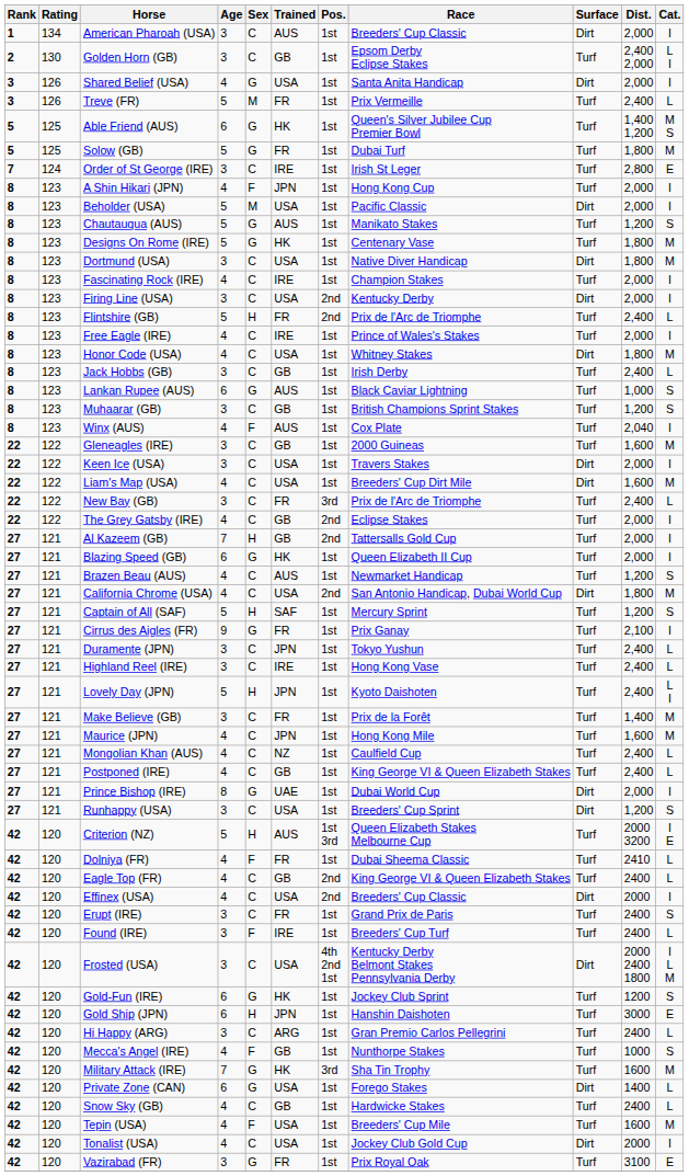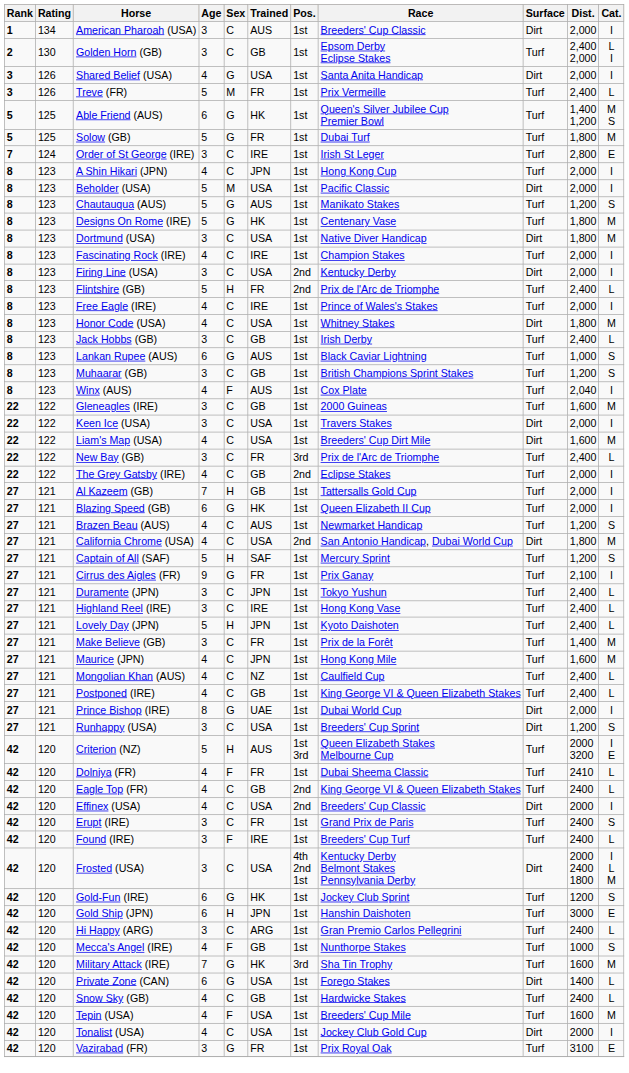 <table class="wikitable sortable" style="font-size:90%">
 <tr style="background:tan; text-align:center;">
 <th><strong>Rank</strong><br></th>
 <th><strong>Rating</strong><br></th>
 <th><strong>Horse</strong><br></th>
 <th><strong>Age</strong><br></th>
 <th><strong>Sex</strong><br></th>
 <th><strong>Trained</strong><br></th>
 <th><strong>Pos.</strong><br></th>
 <th><strong>Race</strong><br></th>
 <th><strong>Surface</strong><br></th>
 <th><strong>Dist.</strong><br></th>
 <th><strong>Cat.</strong><br></th>
 </tr>
 <tr>
 <td><strong>1</strong></td>
 <td>134</td>
 <td><a href='#'>American Pharoah</a> (USA)</td>
 <td>3</td>
 <td>C</td>
 <td>AUS</td>
 <td>1st</td>
 <td><a href='#'>Breeders' Cup Classic</a></td>
 <td>Dirt</td>
 <td>2,000</td>
 <td align=center>I</td>
 </tr>
 <tr>
 <td><strong>2</strong></td>
 <td>130</td>
 <td><a href='#'>Golden Horn</a> (GB)</td>
 <td>3</td>
 <td>C</td>
 <td>GB</td>
 <td>1st</td>
 <td><a href='#'>Epsom Derby</a><br><a href='#'>Eclipse Stakes</a></td>
 <td>Turf</td>
 <td>2,400<br>2,000</td>
 <td align=center>L<br>I</td>
 </tr>
 <tr>
 <td><strong>3</strong></td>
 <td>126</td>
 <td><a href='#'>Shared Belief</a> (USA)</td>
 <td>4</td>
 <td>G</td>
 <td>USA</td>
 <td>1st</td>
 <td><a href='#'>Santa Anita Handicap</a></td>
 <td>Dirt</td>
 <td>2,000</td>
 <td align=center>I</td>
 </tr>
 <tr>
 <td><strong>3</strong></td>
 <td>126</td>
 <td><a href='#'>Treve</a> (FR)</td>
 <td>5</td>
 <td>M</td>
 <td>FR</td>
 <td>1st</td>
 <td><a href='#'>Prix Vermeille</a></td>
 <td>Turf</td>
 <td>2,400</td>
 <td align=center>L</td>
 </tr>
 <tr>
 <td><strong>5</strong></td>
 <td>125</td>
 <td><a href='#'>Able Friend</a> (AUS)</td>
 <td>6</td>
 <td>G</td>
 <td>HK</td>
 <td>1st</td>
 <td><a href='#'>Queen's Silver Jubilee Cup</a><br><a href='#'>Premier Bowl</a></td>
 <td>Turf</td>
 <td>1,400<br>1,200</td>
 <td align=center>M<br>S</td>
 </tr>
 <tr>
 <td><strong>5</strong></td>
 <td>125</td>
 <td><a href='#'>Solow</a> (GB)</td>
 <td>5</td>
 <td>G</td>
 <td>FR</td>
 <td>1st</td>
 <td><a href='#'>Dubai Turf</a></td>
 <td>Turf</td>
 <td>1,800</td>
 <td align=center>M</td>
 </tr>
 <tr>
 <td><strong>7</strong></td>
 <td>124</td>
 <td><a href='#'>Order of St George</a> (IRE)</td>
 <td>3</td>
 <td>C</td>
 <td>IRE</td>
 <td>1st</td>
 <td><a href='#'>Irish St Leger</a></td>
 <td>Turf</td>
 <td>2,800</td>
 <td align=center>E</td>
 </tr>
 <tr>
 <td><strong>8</strong></td>
 <td>123</td>
 <td><a href='#'>A Shin Hikari</a> (JPN)</td>
 <td>4</td>
-<td>F</td>
+<td>C</td>
 <td>JPN</td>
 <td>1st</td>
 <td><a href='#'>Hong Kong Cup</a></td>
 <td>Turf</td>
 <td>2,000</td>
 <td align=center>I</td>
 </tr>
 <tr>
 <td><strong>8</strong></td>
 <td>123</td>
 <td><a href='#'>Beholder</a> (USA)</td>
 <td>5</td>
 <td>M</td>
 <td>USA</td>
 <td>1st</td>
 <td><a href='#'>Pacific Classic</a></td>
 <td>Dirt</td>
 <td>2,000</td>
 <td align=center>I</td>
 </tr>
 <tr>
 <td><strong>8</strong></td>
 <td>123</td>
 <td><a href='#'>Chautauqua</a> (AUS)</td>
 <td>5</td>
 <td>G</td>
 <td>AUS</td>
 <td>1st</td>
 <td><a href='#'>Manikato Stakes</a></td>
 <td>Turf</td>
 <td>1,200</td>
 <td align=center>S</td>
 </tr>
 <tr>
 <td><strong>8</strong></td>
 <td>123</td>
 <td><a href='#'>Designs On Rome</a> (IRE)</td>
 <td>5</td>
 <td>G</td>
 <td>HK</td>
 <td>1st</td>
 <td><a href='#'>Centenary Vase</a></td>
 <td>Turf</td>
 <td>1,800</td>
 <td align=center>M</td>
 </tr>
 <tr>
 <td><strong>8</strong></td>
 <td>123</td>
 <td><a href='#'>Dortmund</a> (USA)</td>
 <td>3</td>
 <td>C</td>
 <td>USA</td>
 <td>1st</td>
 <td><a href='#'>Native Diver Handicap</a></td>
 <td>Dirt</td>
 <td>1,800</td>
 <td align=center>M</td>
 </tr>
 <tr>
 <td><strong>8</strong></td>
 <td>123</td>
 <td><a href='#'>Fascinating Rock</a> (IRE)</td>
 <td>4</td>
 <td>C</td>
 <td>IRE</td>
 <td>1st</td>
 <td><a href='#'>Champion Stakes</a></td>
 <td>Turf</td>
 <td>2,000</td>
 <td align=center>I</td>
 </tr>
 <tr>
 <td><strong>8</strong></td>
 <td>123</td>
 <td><a href='#'>Firing Line</a> (USA)</td>
 <td>3</td>
 <td>C</td>
 <td>USA</td>
 <td>2nd</td>
 <td><a href='#'>Kentucky Derby</a></td>
 <td>Dirt</td>
 <td>2,000</td>
 <td align=center>I</td>
 </tr>
 <tr>
 <td><strong>8</strong></td>
 <td>123</td>
 <td><a href='#'>Flintshire</a> (GB)</td>
 <td>5</td>
 <td>H</td>
 <td>FR</td>
 <td>2nd</td>
 <td><a href='#'>Prix de l'Arc de Triomphe</a></td>
 <td>Turf</td>
 <td>2,400</td>
 <td align=center>L</td>
 </tr>
 <tr>
 <td><strong>8</strong></td>
 <td>123</td>
 <td><a href='#'>Free Eagle</a> (IRE)</td>
 <td>4</td>
 <td>C</td>
 <td>IRE</td>
 <td>1st</td>
 <td><a href='#'>Prince of Wales's Stakes</a></td>
 <td>Turf</td>
 <td>2,000</td>
 <td align=center>I</td>
 </tr>
 <tr>
 <td><strong>8</strong></td>
 <td>123</td>
 <td><a href='#'>Honor Code</a> (USA)</td>
 <td>4</td>
 <td>C</td>
 <td>USA</td>
 <td>1st</td>
 <td><a href='#'>Whitney Stakes</a></td>
 <td>Dirt</td>
 <td>1,800</td>
 <td align=center>M</td>
 </tr>
 <tr>
 <td><strong>8</strong></td>
 <td>123</td>
 <td><a href='#'>Jack Hobbs</a> (GB)</td>
 <td>3</td>
 <td>C</td>
 <td>GB</td>
 <td>1st</td>
 <td><a href='#'>Irish Derby</a></td>
 <td>Turf</td>
 <td>2,400</td>
 <td align=center>L</td>
 </tr>
 <tr>
 <td><strong>8</strong></td>
 <td>123</td>
 <td><a href='#'>Lankan Rupee</a> (AUS)</td>
 <td>6</td>
 <td>G</td>
 <td>AUS</td>
 <td>1st</td>
 <td><a href='#'>Black Caviar Lightning</a></td>
 <td>Turf</td>
 <td>1,000</td>
 <td align=center>S</td>
 </tr>
 <tr>
 <td><strong>8</strong></td>
 <td>123</td>
 <td><a href='#'>Muhaarar</a> (GB)</td>
 <td>3</td>
 <td>C</td>
 <td>GB</td>
 <td>1st</td>
 <td><a href='#'>British Champions Sprint Stakes</a></td>
 <td>Turf</td>
 <td>1,200</td>
 <td align=center>S</td>
 </tr>
 <tr>
 <td><strong>8</strong></td>
 <td>123</td>
 <td><a href='#'>Winx</a> (AUS)</td>
 <td>4</td>
 <td>F</td>
 <td>AUS</td>
 <td>1st</td>
 <td><a href='#'>Cox Plate</a></td>
 <td>Turf</td>
 <td>2,040</td>
 <td align=center>I</td>
 </tr>
 <tr>
 <td><strong>22</strong></td>
 <td>122</td>
 <td><a href='#'>Gleneagles</a> (IRE)</td>
 <td>3</td>
 <td>C</td>
 <td>GB</td>
 <td>1st</td>
 <td><a href='#'>2000 Guineas</a></td>
 <td>Turf</td>
 <td>1,600</td>
 <td align=center>M</td>
 </tr>
 <tr>
 <td><strong>22</strong></td>
 <td>122</td>
 <td><a href='#'>Keen Ice</a> (USA)</td>
 <td>3</td>
 <td>C</td>
 <td>USA</td>
 <td>1st</td>
 <td><a href='#'>Travers Stakes</a></td>
 <td>Dirt</td>
 <td>2,000</td>
 <td align=center>I</td>
 </tr>
 <tr>
 <td><strong>22</strong></td>
 <td>122</td>
 <td><a href='#'>Liam's Map</a> (USA)</td>
 <td>4</td>
 <td>C</td>
 <td>USA</td>
 <td>1st</td>
 <td><a href='#'>Breeders' Cup Dirt Mile</a></td>
 <td>Dirt</td>
 <td>1,600</td>
 <td align=center>M</td>
 </tr>
 <tr>
 <td><strong>22</strong></td>
 <td>122</td>
 <td><a href='#'>New Bay</a> (GB)</td>
 <td>3</td>
 <td>C</td>
 <td>FR</td>
 <td>3rd</td>
 <td><a href='#'>Prix de l'Arc de Triomphe</a></td>
 <td>Turf</td>
 <td>2,400</td>
 <td align=center>L</td>
 </tr>
 <tr>
 <td><strong>22</strong></td>
 <td>122</td>
 <td><a href='#'>The Grey Gatsby</a> (IRE)</td>
 <td>4</td>
 <td>C</td>
 <td>GB</td>
 <td>2nd</td>
 <td><a href='#'>Eclipse Stakes</a></td>
 <td>Turf</td>
 <td>2,000</td>
 <td align=center>I</td>
 </tr>
 <tr>
 <td><strong>27</strong></td>
 <td>121</td>
 <td><a href='#'>Al Kazeem</a> (GB)</td>
 <td>7</td>
 <td>H</td>
 <td>GB</td>
-<td>2nd</td>
+<td>1st</td>
 <td><a href='#'>Tattersalls Gold Cup</a></td>
 <td>Turf</td>
 <td>2,000</td>
 <td align=center>I</td>
 </tr>
 <tr>
 <td><strong>27</strong></td>
 <td>121</td>
 <td><a href='#'>Blazing Speed</a> (GB)</td>
 <td>6</td>
 <td>G</td>
 <td>HK</td>
 <td>1st</td>
 <td><a href='#'>Queen Elizabeth II Cup</a></td>
 <td>Turf</td>
 <td>2,000</td>
 <td align=center>I</td>
 </tr>
 <tr>
 <td><strong>27</strong></td>
 <td>121</td>
 <td><a href='#'>Brazen Beau</a> (AUS)</td>
 <td>4</td>
 <td>C</td>
 <td>AUS</td>
 <td>1st</td>
 <td><a href='#'>Newmarket Handicap</a></td>
 <td>Turf</td>
 <td>1,200</td>
 <td align=center>S</td>
 </tr>
 <tr>
 <td><strong>27</strong></td>
 <td>121</td>
 <td><a href='#'>California Chrome</a> (USA)</td>
 <td>4</td>
 <td>C</td>
 <td>USA</td>
 <td>2nd</td>
 <td><a href='#'>San Antonio Handicap</a>, <a href='#'>Dubai World Cup</a></td>
 <td>Dirt</td>
 <td>1,800</td>
 <td align=center>M</td>
 </tr>
 <tr>
 <td><strong>27</strong></td>
 <td>121</td>
 <td><a href='#'>Captain of All</a> (SAF)</td>
 <td>5</td>
 <td>H</td>
 <td>SAF</td>
 <td>1st</td>
 <td><a href='#'>Mercury Sprint</a></td>
 <td>Turf</td>
 <td>1,200</td>
 <td align=center>S</td>
 </tr>
 <tr>
 <td><strong>27</strong></td>
 <td>121</td>
 <td><a href='#'>Cirrus des Aigles</a> (FR)</td>
 <td>9</td>
 <td>G</td>
 <td>FR</td>
 <td>1st</td>
 <td><a href='#'>Prix Ganay</a></td>
 <td>Turf</td>
 <td>2,100</td>
 <td align=center>I</td>
 </tr>
 <tr>
 <td><strong>27</strong></td>
 <td>121</td>
 <td><a href='#'>Duramente</a> (JPN)</td>
 <td>3</td>
 <td>C</td>
 <td>JPN</td>
 <td>1st</td>
 <td><a href='#'>Tokyo Yushun</a></td>
 <td>Turf</td>
 <td>2,400</td>
 <td align=center>L</td>
 </tr>
 <tr>
 <td><strong>27</strong></td>
 <td>121</td>
 <td><a href='#'>Highland Reel</a> (IRE)</td>
 <td>3</td>
 <td>C</td>
 <td>IRE</td>
 <td>1st</td>
 <td><a href='#'>Hong Kong Vase</a></td>
 <td>Turf</td>
 <td>2,400</td>
 <td align=center>L</td>
 </tr>
 <tr>
 <td><strong>27</strong></td>
 <td>121</td>
 <td><a href='#'>Lovely Day</a> (JPN)</td>
 <td>5</td>
 <td>H</td>
 <td>JPN</td>
 <td>1st</td>
 <td><a href='#'>Kyoto Daishoten</a></td>
 <td>Turf</td>
 <td>2,400</td>
-<td align=center>L<br>I</td>
+<td align=center>L</td>
 </tr>
 <tr>
 <td><strong>27</strong></td>
 <td>121</td>
 <td><a href='#'>Make Believe</a> (GB)</td>
 <td>3</td>
 <td>C</td>
 <td>FR</td>
 <td>1st</td>
 <td><a href='#'>Prix de la Forêt</a></td>
 <td>Turf</td>
 <td>1,400</td>
 <td align=center>M</td>
 </tr>
 <tr>
 <td><strong>27</strong></td>
 <td>121</td>
 <td><a href='#'>Maurice</a> (JPN)</td>
 <td>4</td>
 <td>C</td>
 <td>JPN</td>
 <td>1st</td>
 <td><a href='#'>Hong Kong Mile</a></td>
 <td>Turf</td>
 <td>1,600</td>
 <td align=center>M</td>
 </tr>
 <tr>
 <td><strong>27</strong></td>
 <td>121</td>
 <td><a href='#'>Mongolian Khan</a> (AUS)</td>
 <td>4</td>
 <td>C</td>
 <td>NZ</td>
 <td>1st</td>
 <td><a href='#'>Caulfield Cup</a></td>
 <td>Turf</td>
 <td>2,400</td>
 <td align=center>L</td>
 </tr>
 <tr>
 <td><strong>27</strong></td>
 <td>121</td>
 <td><a href='#'>Postponed</a> (IRE)</td>
 <td>4</td>
 <td>C</td>
 <td>GB</td>
 <td>1st</td>
 <td><a href='#'>King George VI & Queen Elizabeth Stakes</a></td>
 <td>Turf</td>
 <td>2,400</td>
 <td align=center>L</td>
 </tr>
 <tr>
 <td><strong>27</strong></td>
 <td>121</td>
 <td><a href='#'>Prince Bishop</a> (IRE)</td>
 <td>8</td>
 <td>G</td>
 <td>UAE</td>
 <td>1st</td>
 <td><a href='#'>Dubai World Cup</a></td>
 <td>Dirt</td>
 <td>2,000</td>
 <td align=center>I</td>
 </tr>
 <tr>
 <td><strong>27</strong></td>
 <td>121</td>
 <td><a href='#'>Runhappy</a> (USA)</td>
 <td>3</td>
 <td>C</td>
 <td>USA</td>
 <td>1st</td>
 <td><a href='#'>Breeders' Cup Sprint</a></td>
 <td>Dirt</td>
 <td>1,200</td>
 <td align=center>S</td>
 </tr>
 <tr>
 <td><strong>42</strong></td>
 <td>120</td>
 <td><a href='#'>Criterion</a> (NZ)</td>
 <td>5</td>
 <td>H</td>
 <td>AUS</td>
 <td>1st<br>3rd</td>
 <td><a href='#'>Queen Elizabeth Stakes</a><br><a href='#'>Melbourne Cup</a></td>
 <td>Turf</td>
 <td>2000<br>3200</td>
 <td align=center>I<br>E</td>
 </tr>
 <tr>
 <td><strong>42</strong></td>
 <td>120</td>
 <td><a href='#'>Dolniya</a> (FR)</td>
 <td>4</td>
 <td>F</td>
 <td>FR</td>
 <td>1st</td>
 <td><a href='#'>Dubai Sheema Classic</a></td>
 <td>Turf</td>
 <td>2410</td>
 <td align=center>L</td>
 </tr>
 <tr>
 <td><strong>42</strong></td>
 <td>120</td>
 <td><a href='#'>Eagle Top</a> (FR)</td>
 <td>4</td>
 <td>C</td>
 <td>GB</td>
 <td>2nd</td>
 <td><a href='#'>King George VI & Queen Elizabeth Stakes</a></td>
 <td>Turf</td>
 <td>2400</td>
 <td align=center>L</td>
 </tr>
 <tr>
 <td><strong>42</strong></td>
 <td>120</td>
 <td><a href='#'>Effinex</a> (USA)</td>
 <td>4</td>
 <td>C</td>
 <td>USA</td>
 <td>2nd</td>
 <td><a href='#'>Breeders' Cup Classic</a></td>
 <td>Dirt</td>
 <td>2000</td>
 <td align=center>I</td>
 </tr>
 <tr>
 <td><strong>42</strong></td>
 <td>120</td>
 <td><a href='#'>Erupt</a> (IRE)</td>
 <td>3</td>
 <td>C</td>
 <td>FR</td>
 <td>1st</td>
 <td><a href='#'>Grand Prix de Paris</a></td>
 <td>Turf</td>
 <td>2400</td>
 <td align=center>S</td>
 </tr>
 <tr>
 <td><strong>42</strong></td>
 <td>120</td>
 <td><a href='#'>Found</a> (IRE)</td>
 <td>3</td>
 <td>F</td>
 <td>IRE</td>
 <td>1st</td>
 <td><a href='#'>Breeders' Cup Turf</a></td>
 <td>Turf</td>
 <td>2400</td>
 <td align=center>L</td>
 </tr>
 <tr>
 <td><strong>42</strong></td>
 <td>120</td>
 <td><a href='#'>Frosted</a> (USA)</td>
 <td>3</td>
 <td>C</td>
 <td>USA</td>
 <td>4th<br>2nd<br>1st</td>
 <td><a href='#'>Kentucky Derby</a><br><a href='#'>Belmont Stakes</a><br><a href='#'>Pennsylvania Derby</a></td>
 <td>Dirt</td>
 <td>2000<br>2400<br>1800</td>
 <td align=center>I<br>L<br>M</td>
 </tr>
 <tr>
 <td><strong>42</strong></td>
 <td>120</td>
 <td><a href='#'>Gold-Fun</a> (IRE)</td>
 <td>6</td>
 <td>G</td>
 <td>HK</td>
 <td>1st</td>
 <td><a href='#'>Jockey Club Sprint</a></td>
 <td>Turf</td>
 <td>1200</td>
 <td align=center>S</td>
 </tr>
 <tr>
 <td><strong>42</strong></td>
 <td>120</td>
 <td><a href='#'>Gold Ship</a> (JPN)</td>
 <td>6</td>
 <td>H</td>
 <td>JPN</td>
 <td>1st</td>
 <td><a href='#'>Hanshin Daishoten</a></td>
 <td>Turf</td>
 <td>3000</td>
 <td align=center>E</td>
 </tr>
 <tr>
 <td><strong>42</strong></td>
 <td>120</td>
 <td><a href='#'>Hi Happy</a> (ARG)</td>
 <td>3</td>
 <td>C</td>
 <td>ARG</td>
 <td>1st</td>
 <td><a href='#'>Gran Premio Carlos Pellegrini</a></td>
 <td>Turf</td>
 <td>2400</td>
 <td align=center>L</td>
 </tr>
 <tr>
 <td><strong>42</strong></td>
 <td>120</td>
 <td><a href='#'>Mecca's Angel</a> (IRE)</td>
 <td>4</td>
 <td>F</td>
 <td>GB</td>
 <td>1st</td>
 <td><a href='#'>Nunthorpe Stakes</a></td>
 <td>Turf</td>
 <td>1000</td>
 <td align=center>S</td>
 </tr>
 <tr>
 <td><strong>42</strong></td>
 <td>120</td>
 <td><a href='#'>Military Attack</a> (IRE)</td>
 <td>7</td>
 <td>G</td>
 <td>HK</td>
 <td>3rd</td>
 <td><a href='#'>Sha Tin Trophy</a></td>
 <td>Turf</td>
 <td>1600</td>
 <td align=center>M</td>
 </tr>
 <tr>
 <td><strong>42</strong></td>
 <td>120</td>
 <td><a href='#'>Private Zone</a> (CAN)</td>
 <td>6</td>
 <td>G</td>
 <td>USA</td>
 <td>1st</td>
 <td><a href='#'>Forego Stakes</a></td>
 <td>Dirt</td>
 <td>1400</td>
 <td align=center>L</td>
 </tr>
 <tr>
 <td><strong>42</strong></td>
 <td>120</td>
 <td><a href='#'>Snow Sky</a> (GB)</td>
 <td>4</td>
 <td>C</td>
 <td>GB</td>
 <td>1st</td>
 <td><a href='#'>Hardwicke Stakes</a></td>
 <td>Turf</td>
 <td>2400</td>
 <td align=center>L</td>
 </tr>
 <tr>
 <td><strong>42</strong></td>
 <td>120</td>
 <td><a href='#'>Tepin</a> (USA)</td>
 <td>4</td>
 <td>F</td>
 <td>USA</td>
 <td>1st</td>
 <td><a href='#'>Breeders' Cup Mile</a></td>
 <td>Turf</td>
 <td>1600</td>
 <td align=center>M</td>
 </tr>
 <tr>
 <td><strong>42</strong></td>
 <td>120</td>
 <td><a href='#'>Tonalist</a> (USA)</td>
 <td>4</td>
 <td>C</td>
 <td>USA</td>
 <td>1st</td>
 <td><a href='#'>Jockey Club Gold Cup</a></td>
 <td>Dirt</td>
 <td>2000</td>
 <td align=center>I</td>
 </tr>
 <tr>
 <td><strong>42</strong></td>
 <td>120</td>
 <td><a href='#'>Vazirabad</a> (FR)</td>
 <td>3</td>
 <td>G</td>
 <td>FR</td>
 <td>1st</td>
 <td><a href='#'>Prix Royal Oak</a></td>
 <td>Turf</td>
 <td>3100</td>
 <td align=center>E</td>
 </tr>
 <tr>
 </tr>
 </table>
